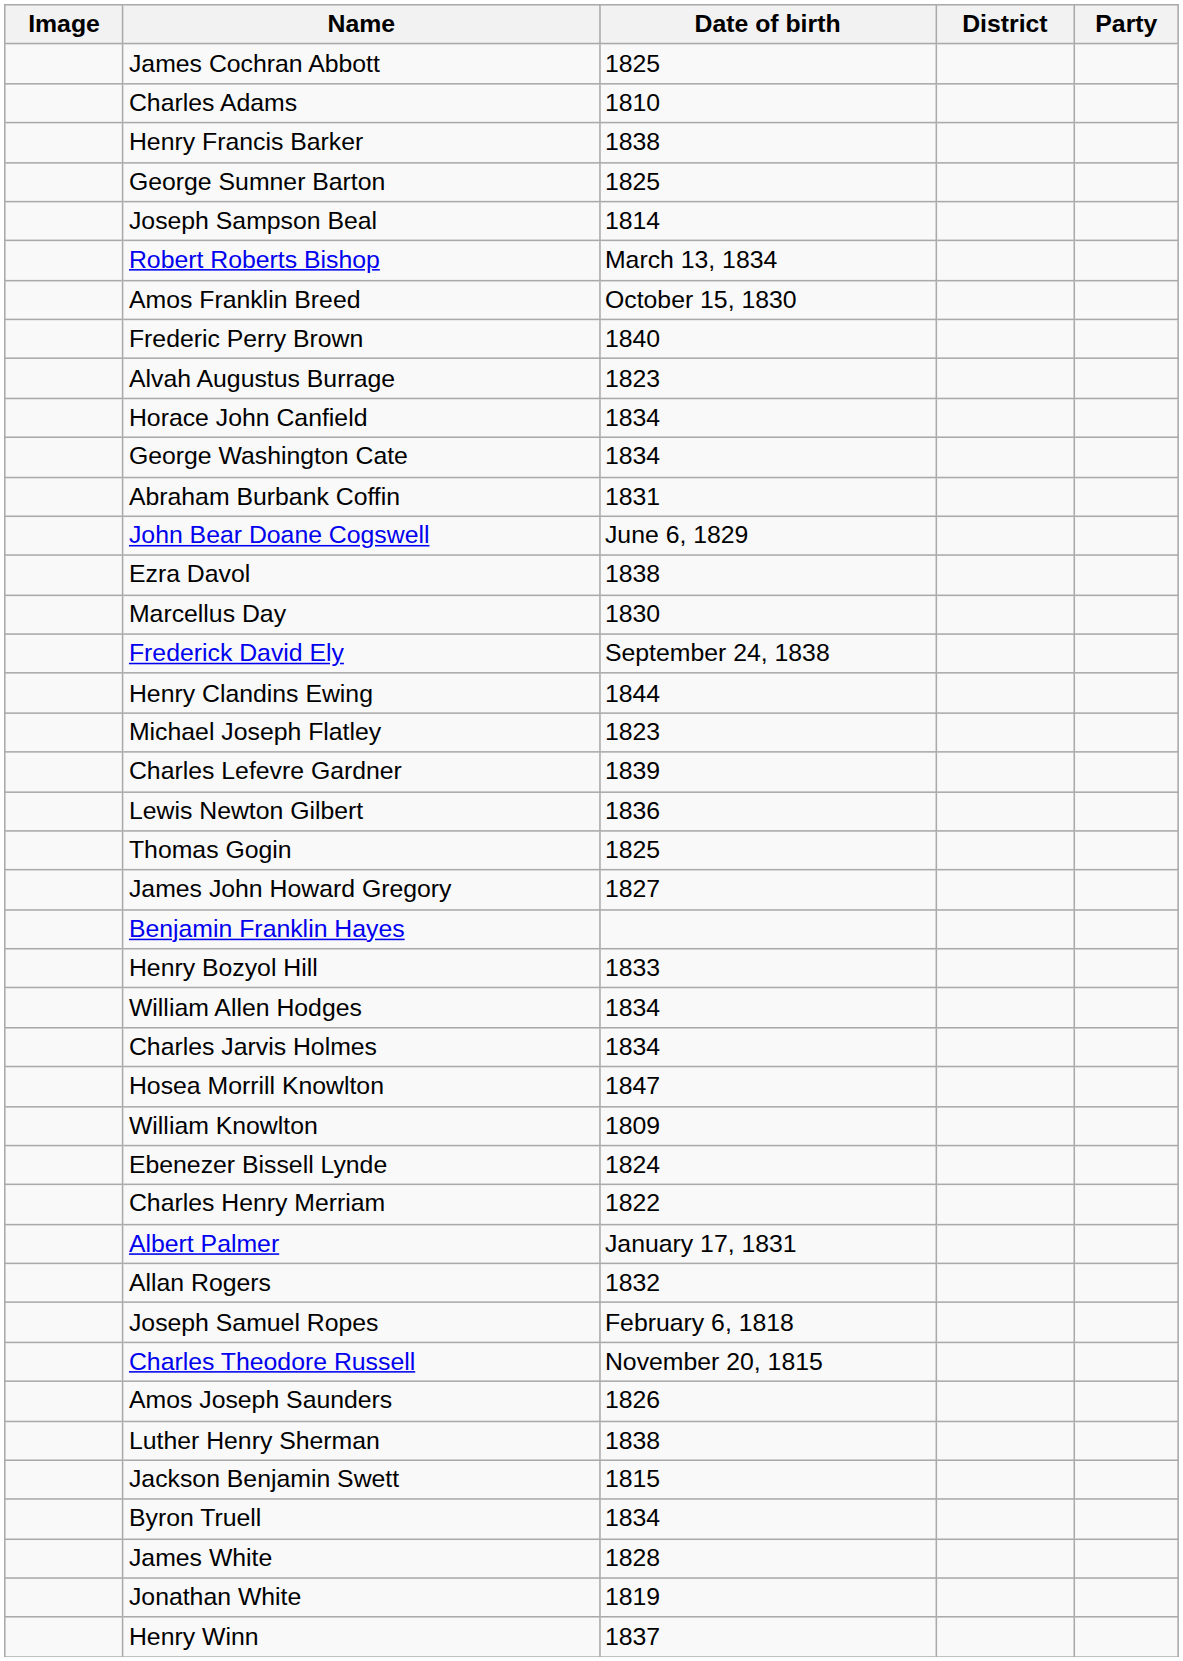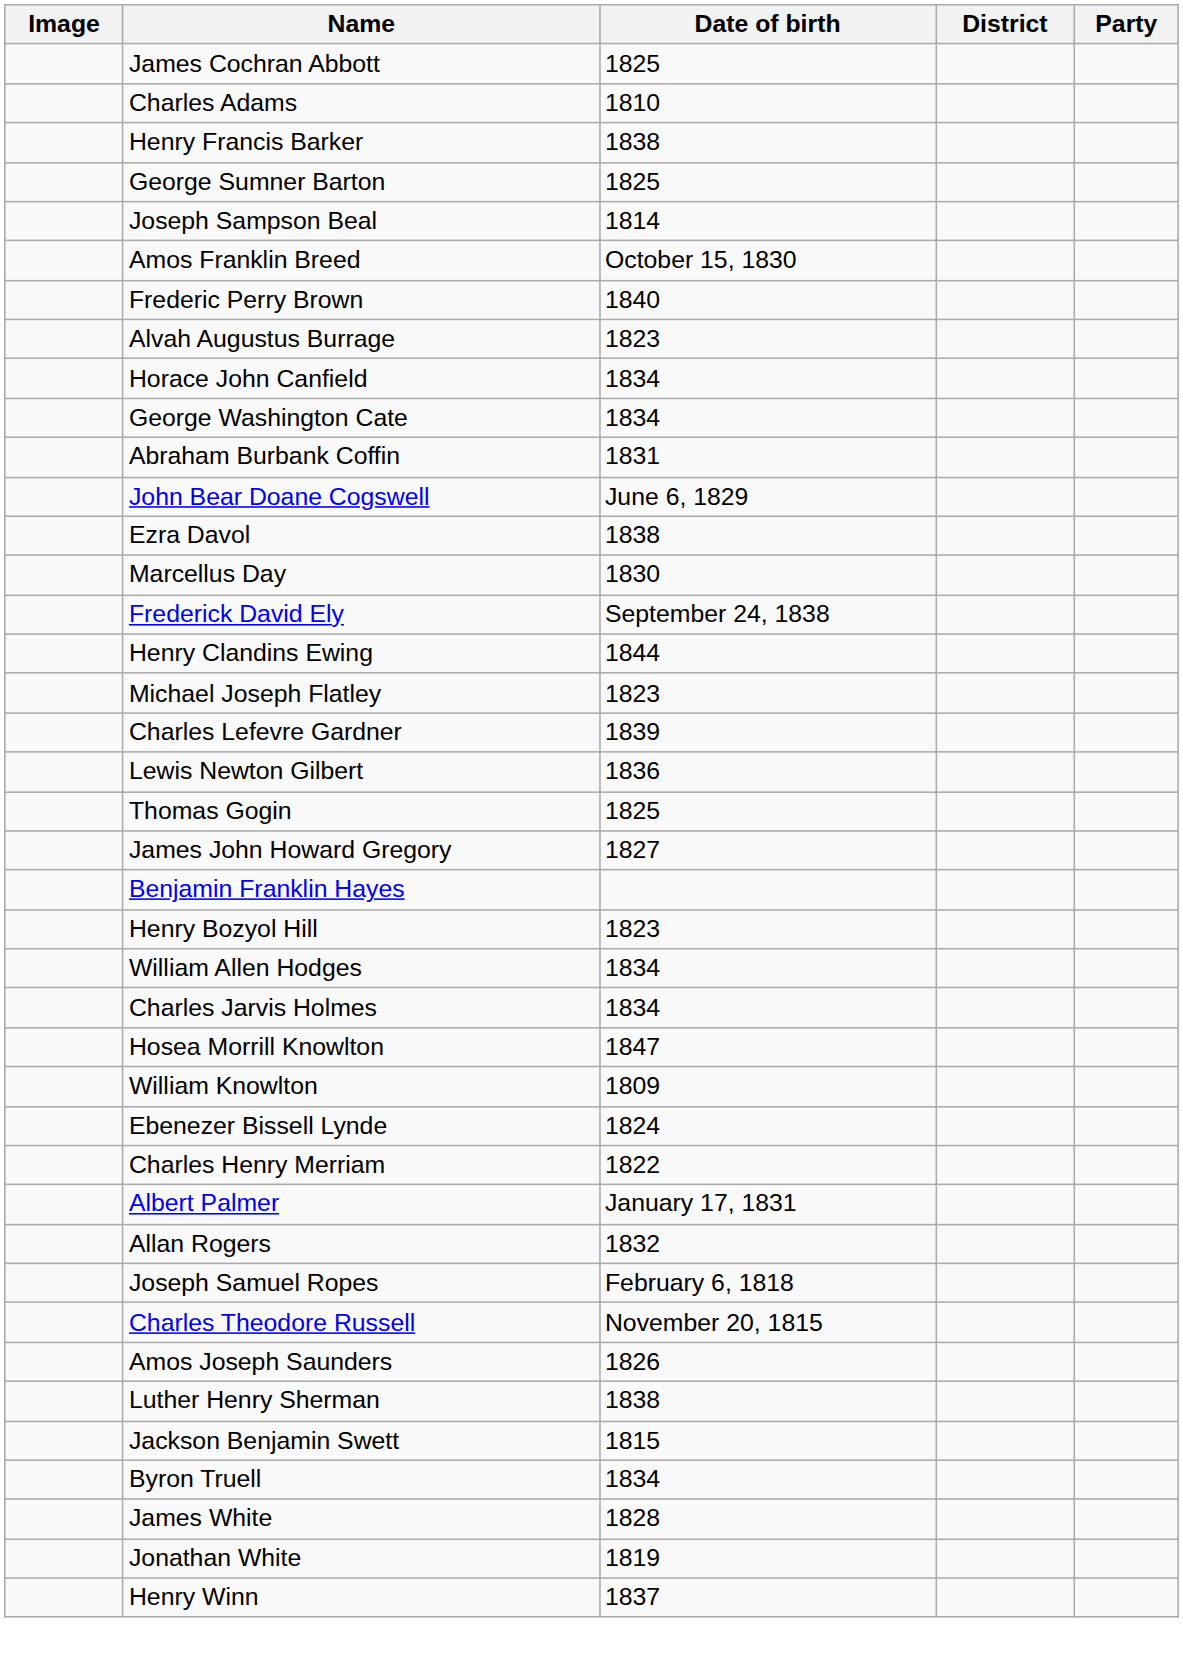 <table class='wikitable sortable' style="width:60%">
 <tr>
 <th>Image</th>
 <th>Name</th>
 <th data-sort-type=date>Date of birth</th>
 <th>District</th>
 <th>Party</th>
 </tr>
 <tr>
 <td></td>
 <td>James Cochran Abbott</td>
 <td>1825</td>
 <td></td>
 <td></td>
 </tr>
 <tr>
 <td></td>
 <td>Charles Adams</td>
 <td>1810</td>
 <td></td>
 <td></td>
 </tr>
 <tr>
 <td></td>
 <td>Henry Francis Barker</td>
 <td>1838</td>
 <td></td>
 <td></td>
 </tr>
 <tr>
 <td></td>
 <td>George Sumner Barton</td>
 <td>1825</td>
 <td></td>
 <td></td>
 </tr>
 <tr>
 <td></td>
 <td>Joseph Sampson Beal</td>
 <td>1814</td>
-<td></td>
-<td></td>
-</tr>
-<tr>
-<td></td>
-<td><a href='#'>Robert Roberts Bishop</a></td>
-<td>March 13, 1834</td>
 <td></td>
 <td></td>
 </tr>
 <tr>
 <td></td>
 <td>Amos Franklin Breed</td>
 <td>October 15, 1830</td>
 <td></td>
 <td></td>
 </tr>
 <tr>
 <td></td>
 <td>Frederic Perry Brown</td>
 <td>1840</td>
 <td></td>
 <td></td>
 </tr>
 <tr>
 <td></td>
 <td>Alvah Augustus Burrage</td>
 <td>1823</td>
 <td></td>
 <td></td>
 </tr>
 <tr>
 <td></td>
 <td>Horace John Canfield</td>
 <td>1834</td>
 <td></td>
 <td></td>
 </tr>
 <tr>
 <td></td>
 <td>George Washington Cate</td>
 <td>1834</td>
 <td></td>
 <td></td>
 </tr>
 <tr>
 <td></td>
 <td>Abraham Burbank Coffin</td>
 <td>1831</td>
 <td></td>
 <td></td>
 </tr>
 <tr>
 <td></td>
 <td><a href='#'>John Bear Doane Cogswell</a></td>
 <td>June 6, 1829</td>
 <td></td>
 <td></td>
 </tr>
 <tr>
 <td></td>
 <td>Ezra Davol</td>
 <td>1838</td>
 <td></td>
 <td></td>
 </tr>
 <tr>
 <td></td>
 <td>Marcellus Day</td>
 <td>1830</td>
 <td></td>
 <td></td>
 </tr>
 <tr>
 <td></td>
 <td><a href='#'>Frederick David Ely</a></td>
 <td>September 24, 1838</td>
 <td></td>
 <td></td>
 </tr>
 <tr>
 <td></td>
 <td>Henry Clandins Ewing</td>
 <td>1844</td>
 <td></td>
 <td></td>
 </tr>
 <tr>
 <td></td>
 <td>Michael Joseph Flatley</td>
 <td>1823</td>
 <td></td>
 <td></td>
 </tr>
 <tr>
 <td></td>
 <td>Charles Lefevre Gardner</td>
 <td>1839</td>
 <td></td>
 <td></td>
 </tr>
 <tr>
 <td></td>
 <td>Lewis Newton Gilbert</td>
 <td>1836</td>
 <td></td>
 <td></td>
 </tr>
 <tr>
 <td></td>
 <td>Thomas Gogin</td>
 <td>1825</td>
 <td></td>
 <td></td>
 </tr>
 <tr>
 <td></td>
 <td>James John Howard Gregory</td>
 <td>1827</td>
 <td></td>
 <td></td>
 </tr>
 <tr>
 <td></td>
 <td><a href='#'>Benjamin Franklin Hayes</a></td>
 <td></td>
 <td></td>
 <td></td>
 </tr>
 <tr>
 <td></td>
 <td>Henry Bozyol Hill</td>
-<td>1833</td>
+<td>1823</td>
 <td></td>
 <td></td>
 </tr>
 <tr>
 <td></td>
 <td>William Allen Hodges</td>
 <td>1834</td>
 <td></td>
 <td></td>
 </tr>
 <tr>
 <td></td>
 <td>Charles Jarvis Holmes</td>
 <td>1834</td>
 <td></td>
 <td></td>
 </tr>
 <tr>
 <td></td>
 <td>Hosea Morrill Knowlton</td>
 <td>1847</td>
 <td></td>
 <td></td>
 </tr>
 <tr>
 <td></td>
 <td>William Knowlton</td>
 <td>1809</td>
 <td></td>
 <td></td>
 </tr>
 <tr>
 <td></td>
 <td>Ebenezer Bissell Lynde</td>
 <td>1824</td>
 <td></td>
 <td></td>
 </tr>
 <tr>
 <td></td>
 <td>Charles Henry Merriam</td>
 <td>1822</td>
 <td></td>
 <td></td>
 </tr>
 <tr>
 <td></td>
 <td><a href='#'>Albert Palmer</a></td>
 <td>January 17, 1831</td>
 <td></td>
 <td></td>
 </tr>
 <tr>
 <td></td>
 <td>Allan Rogers</td>
 <td>1832</td>
 <td></td>
 <td></td>
 </tr>
 <tr>
 <td></td>
 <td>Joseph Samuel Ropes</td>
 <td>February 6, 1818</td>
 <td></td>
 <td></td>
 </tr>
 <tr>
 <td></td>
 <td><a href='#'>Charles Theodore Russell</a></td>
 <td>November 20, 1815</td>
 <td></td>
 <td></td>
 </tr>
 <tr>
 <td></td>
 <td>Amos Joseph Saunders</td>
 <td>1826</td>
 <td></td>
 <td></td>
 </tr>
 <tr>
 <td></td>
 <td>Luther Henry Sherman</td>
 <td>1838</td>
 <td></td>
 <td></td>
 </tr>
 <tr>
 <td></td>
 <td>Jackson Benjamin Swett</td>
 <td>1815</td>
 <td></td>
 <td></td>
 </tr>
 <tr>
 <td></td>
 <td>Byron Truell</td>
 <td>1834</td>
 <td></td>
 <td></td>
 </tr>
 <tr>
 <td></td>
 <td>James White</td>
 <td>1828</td>
 <td></td>
 <td></td>
 </tr>
 <tr>
 <td></td>
 <td>Jonathan White</td>
 <td>1819</td>
 <td></td>
 <td></td>
 </tr>
 <tr>
 <td></td>
 <td>Henry Winn</td>
 <td>1837</td>
 <td></td>
 <td></td>
 </tr>
 </table>
